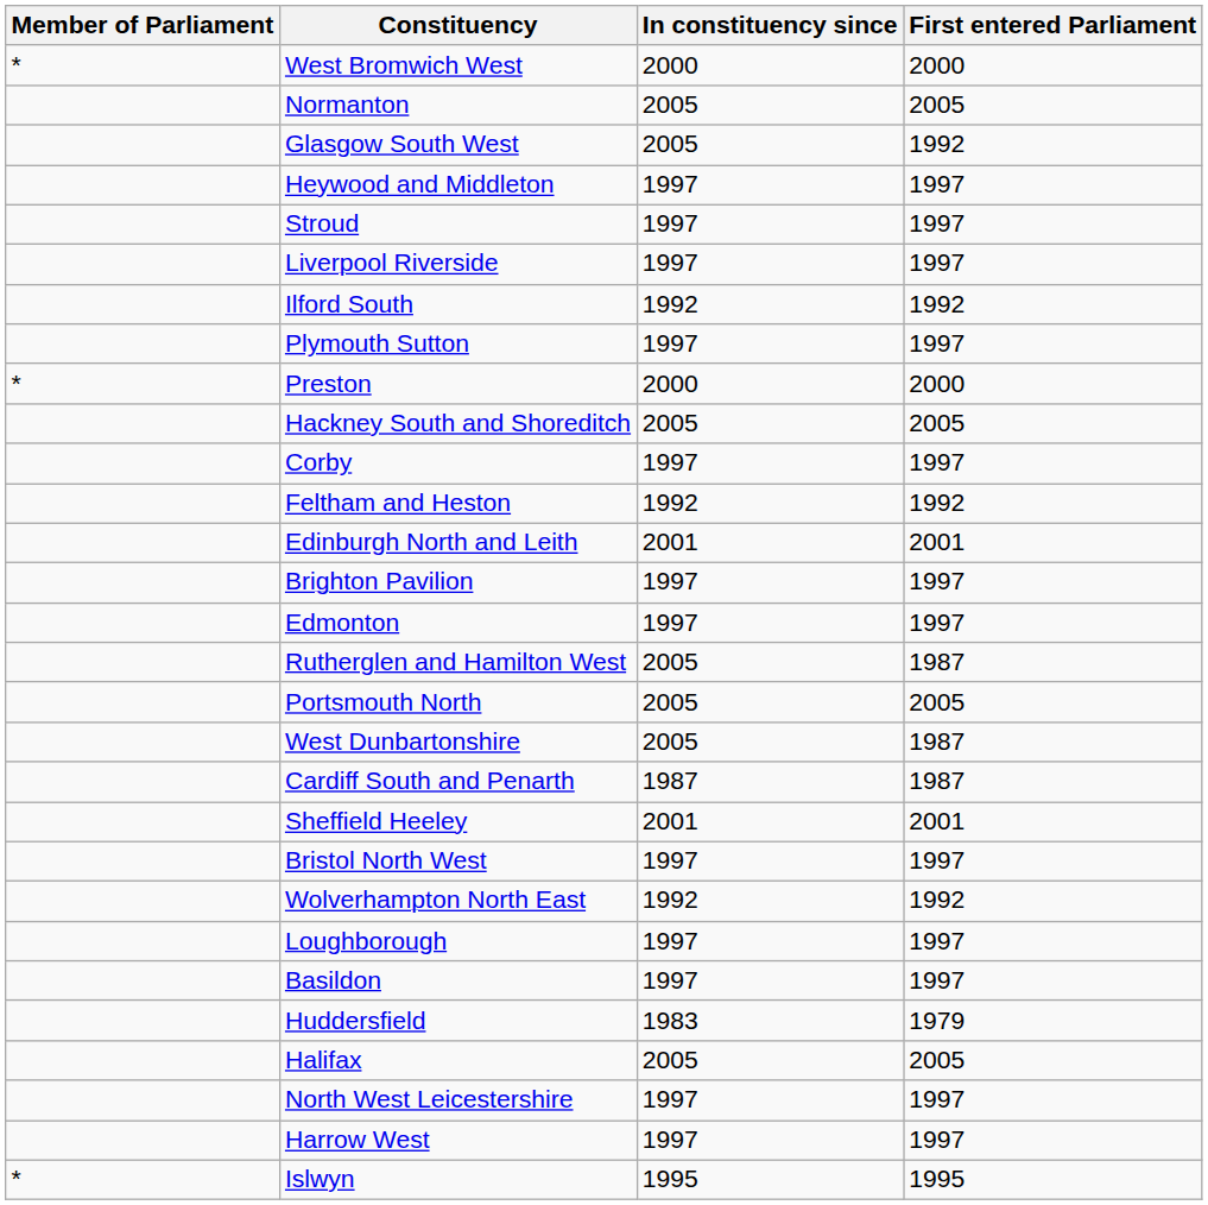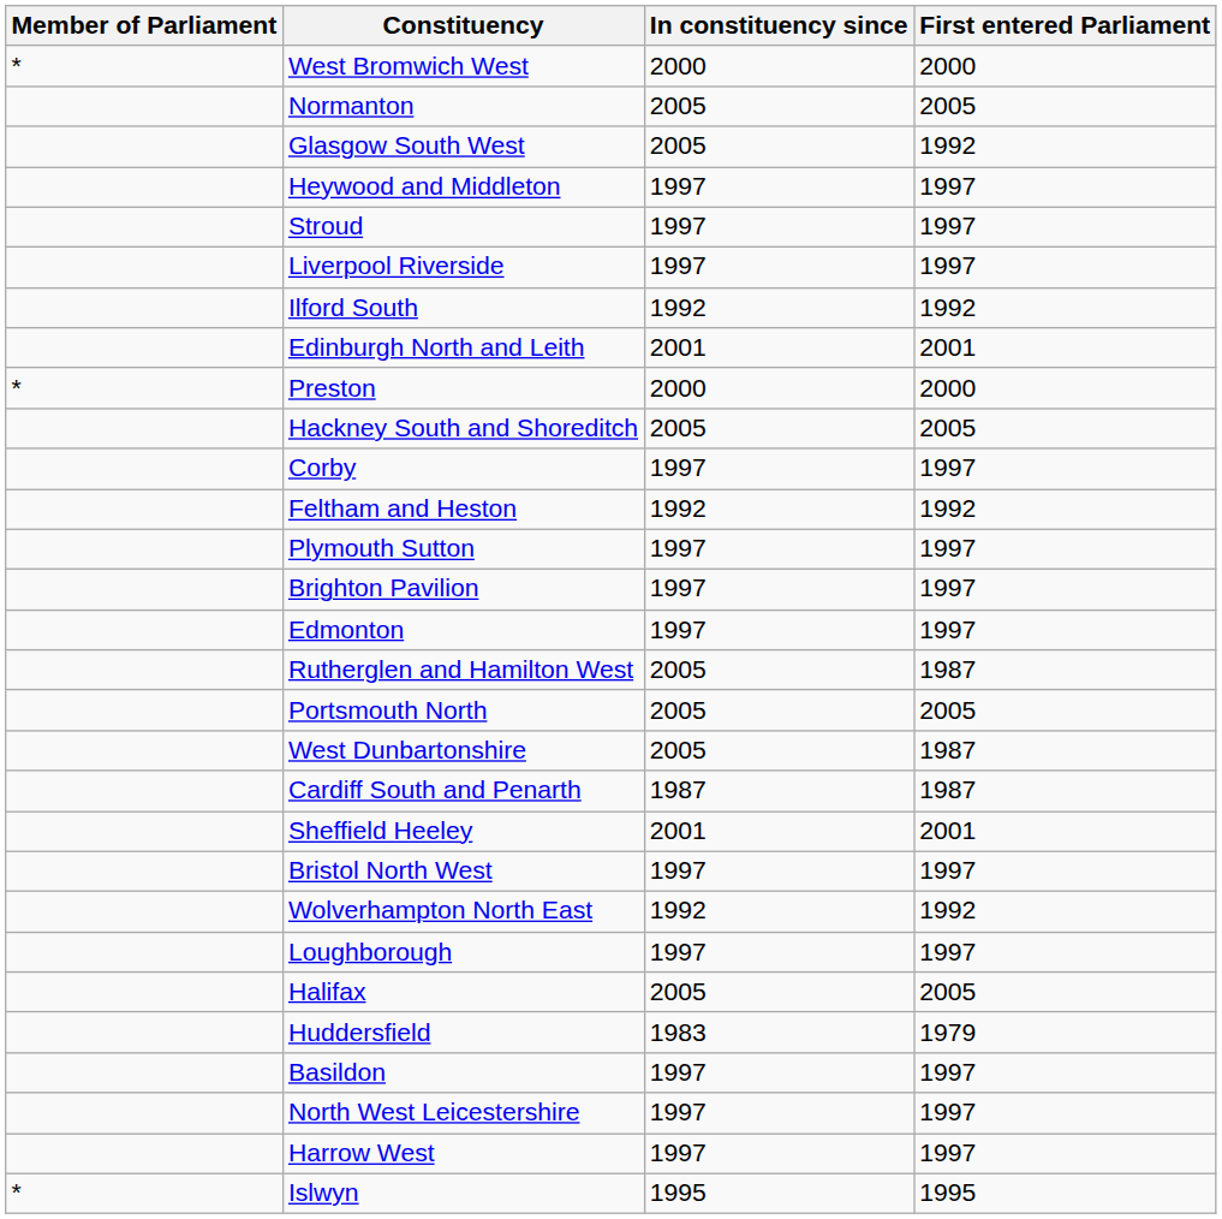 <table class="wikitable sortable">
 <tr>
 <th>Member of Parliament</th>
 <th>Constituency</th>
 <th>In constituency since</th>
 <th>First entered Parliament</th>
 </tr>
 <tr>
 <td>*</td>
 <td><a href='#'>West Bromwich West</a></td>
 <td>2000</td>
 <td>2000</td>
 </tr>
 <tr>
 <td></td>
 <td><a href='#'>Normanton</a></td>
 <td>2005</td>
 <td>2005</td>
 </tr>
 <tr>
 <td></td>
 <td><a href='#'>Glasgow South West</a></td>
 <td>2005</td>
 <td>1992</td>
 </tr>
 <tr>
 <td></td>
 <td><a href='#'>Heywood and Middleton</a></td>
 <td>1997</td>
 <td>1997</td>
 </tr>
 <tr>
 <td></td>
 <td><a href='#'>Stroud</a></td>
 <td>1997</td>
 <td>1997</td>
 </tr>
 <tr>
 <td></td>
 <td><a href='#'>Liverpool Riverside</a></td>
 <td>1997</td>
 <td>1997</td>
 </tr>
 <tr>
 <td></td>
 <td><a href='#'>Ilford South</a></td>
 <td>1992</td>
 <td>1992</td>
 </tr>
 <tr>
 <td></td>
-<td><a href='#'>Plymouth Sutton</a></td>
-<td>1997</td>
-<td>1997</td>
+<td><a href='#'>Edinburgh North and Leith</a></td>
+<td>2001</td>
+<td>2001</td>
 </tr>
 <tr>
 <td>*</td>
 <td><a href='#'>Preston</a></td>
 <td>2000</td>
 <td>2000</td>
 </tr>
 <tr>
 <td></td>
 <td><a href='#'>Hackney South and Shoreditch</a></td>
 <td>2005</td>
 <td>2005</td>
 </tr>
 <tr>
 <td></td>
 <td><a href='#'>Corby</a></td>
 <td>1997</td>
 <td>1997</td>
 </tr>
 <tr>
 <td></td>
 <td><a href='#'>Feltham and Heston</a></td>
 <td>1992</td>
 <td>1992</td>
 </tr>
 <tr>
 <td></td>
-<td><a href='#'>Edinburgh North and Leith</a></td>
-<td>2001</td>
-<td>2001</td>
+<td><a href='#'>Plymouth Sutton</a></td>
+<td>1997</td>
+<td>1997</td>
 </tr>
 <tr>
 <td></td>
 <td><a href='#'>Brighton Pavilion</a></td>
 <td>1997</td>
 <td>1997</td>
 </tr>
 <tr>
 <td></td>
 <td><a href='#'>Edmonton</a></td>
 <td>1997</td>
 <td>1997</td>
 </tr>
 <tr>
 <td></td>
 <td><a href='#'>Rutherglen and Hamilton West</a></td>
 <td>2005</td>
 <td>1987</td>
 </tr>
 <tr>
 <td></td>
 <td><a href='#'>Portsmouth North</a></td>
 <td>2005</td>
 <td>2005</td>
 </tr>
 <tr>
 <td></td>
 <td><a href='#'>West Dunbartonshire</a></td>
 <td>2005</td>
 <td>1987</td>
 </tr>
 <tr>
 <td></td>
 <td><a href='#'>Cardiff South and Penarth</a></td>
 <td>1987</td>
 <td>1987</td>
 </tr>
 <tr>
 <td></td>
 <td><a href='#'>Sheffield Heeley</a></td>
 <td>2001</td>
 <td>2001</td>
 </tr>
 <tr>
 <td></td>
 <td><a href='#'>Bristol North West</a></td>
 <td>1997</td>
 <td>1997</td>
 </tr>
 <tr>
 <td></td>
 <td><a href='#'>Wolverhampton North East</a></td>
 <td>1992</td>
 <td>1992</td>
 </tr>
 <tr>
 <td></td>
 <td><a href='#'>Loughborough</a></td>
 <td>1997</td>
 <td>1997</td>
 </tr>
 <tr>
 <td></td>
-<td><a href='#'>Basildon</a></td>
-<td>1997</td>
-<td>1997</td>
+<td><a href='#'>Halifax</a></td>
+<td>2005</td>
+<td>2005</td>
 </tr>
 <tr>
 <td></td>
 <td><a href='#'>Huddersfield</a></td>
 <td>1983</td>
 <td>1979</td>
 </tr>
 <tr>
 <td></td>
-<td><a href='#'>Halifax</a></td>
-<td>2005</td>
-<td>2005</td>
+<td><a href='#'>Basildon</a></td>
+<td>1997</td>
+<td>1997</td>
 </tr>
 <tr>
 <td></td>
 <td><a href='#'>North West Leicestershire</a></td>
 <td>1997</td>
 <td>1997</td>
 </tr>
 <tr>
 <td></td>
 <td><a href='#'>Harrow West</a></td>
 <td>1997</td>
 <td>1997</td>
 </tr>
 <tr>
 <td>*</td>
 <td><a href='#'>Islwyn</a></td>
 <td>1995</td>
 <td>1995</td>
 </tr>
 </table>
